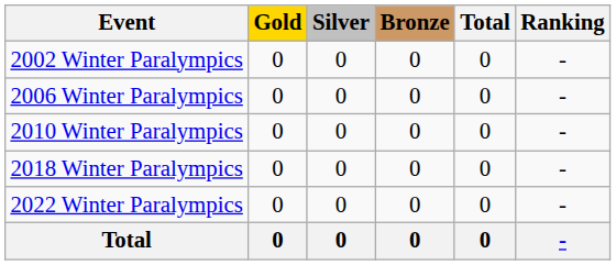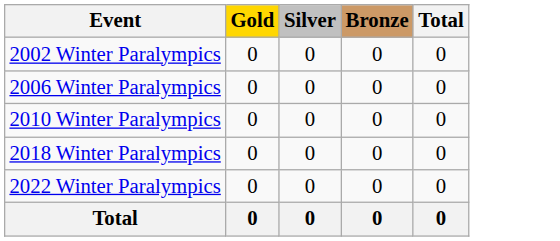 <table class="wikitable sortable" style="text-align:center;">
 <tr>
 <th>Event</th>
 <td style="background:gold; font-weight:bold;">Gold</td>
 <td style="background:silver; font-weight:bold;">Silver</td>
 <td style="background:#cc9966; font-weight:bold;">Bronze</td>
 <th>Total</th>
-<th>Ranking</th>
 </tr>
 <tr>
 <td><a href='#'>2002 Winter Paralympics</a></td>
 <td>0</td>
 <td>0</td>
 <td>0</td>
 <td>0</td>
-<td>-</td>
 </tr>
 <tr>
 <td><a href='#'>2006 Winter Paralympics</a></td>
 <td>0</td>
 <td>0</td>
 <td>0</td>
 <td>0</td>
-<td>-</td>
 </tr>
 <tr>
 <td><a href='#'>2010 Winter Paralympics</a></td>
 <td>0</td>
 <td>0</td>
 <td>0</td>
 <td>0</td>
-<td>-</td>
 </tr>
 <tr>
 <td><a href='#'>2018 Winter Paralympics</a></td>
 <td>0</td>
 <td>0</td>
 <td>0</td>
 <td>0</td>
-<td>-</td>
 </tr>
 <tr>
 <td><a href='#'>2022 Winter Paralympics</a></td>
 <td>0</td>
 <td>0</td>
 <td>0</td>
 <td>0</td>
-<td>-</td>
 </tr>
 <tr>
 <th colspan=1>Total</th>
 <th>0</th>
 <th>0</th>
 <th>0</th>
 <th>0</th>
-<th><a href='#'>-</a></th>
 </tr>
 </table>
